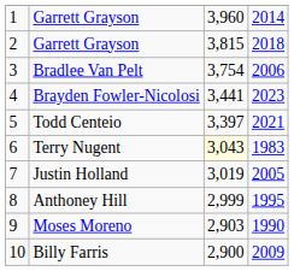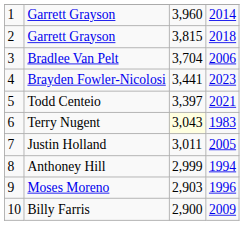 <table class="wikitable">
 <tr>
 </tr>
 <tr>
 <td>1</td>
 <td><a href='#'>Garrett Grayson</a></td>
 <td><abbr>3,960</abbr></td>
 <td><a href='#'>2014</a></td>
 </tr>
 <tr>
 <td>2</td>
 <td><a href='#'>Garrett Grayson</a></td>
 <td><abbr>3,815</abbr></td>
 <td><a href='#'>2018</a></td>
 </tr>
 <tr>
 <td>3</td>
 <td><a href='#'>Bradlee Van Pelt</a></td>
-<td><abbr>3,754</abbr></td>
+<td><abbr>3,704</abbr></td>
 <td><a href='#'>2006</a></td>
 </tr>
 <tr>
 <td>4</td>
 <td><a href='#'>Brayden Fowler-Nicolosi</a></td>
 <td><abbr>3,441</abbr></td>
 <td><a href='#'>2023</a></td>
 </tr>
 <tr>
 <td>5</td>
 <td>Todd Centeio</td>
 <td><abbr>3,397</abbr></td>
 <td><a href='#'>2021</a></td>
 </tr>
 <tr>
 <td>6</td>
 <td>Terry Nugent</td>
 <td style="background: lightyellow;"><abbr>3,043</abbr></td>
 <td><a href='#'>1983</a></td>
 </tr>
 <tr>
 <td>7</td>
 <td>Justin Holland</td>
-<td><abbr>3,019</abbr></td>
+<td><abbr>3,011</abbr></td>
 <td><a href='#'>2005</a></td>
 </tr>
 <tr>
 <td>8</td>
 <td>Anthoney Hill</td>
 <td><abbr>2,999</abbr></td>
-<td><a href='#'>1995</a></td>
+<td><a href='#'>1994</a></td>
 </tr>
 <tr>
 <td>9</td>
 <td><a href='#'>Moses Moreno</a></td>
 <td><abbr>2,903</abbr></td>
-<td><a href='#'>1990</a></td>
+<td><a href='#'>1996</a></td>
 </tr>
 <tr>
 <td>10</td>
 <td>Billy Farris</td>
 <td><abbr>2,900</abbr></td>
 <td><a href='#'>2009</a></td>
 </tr>
 </table>
